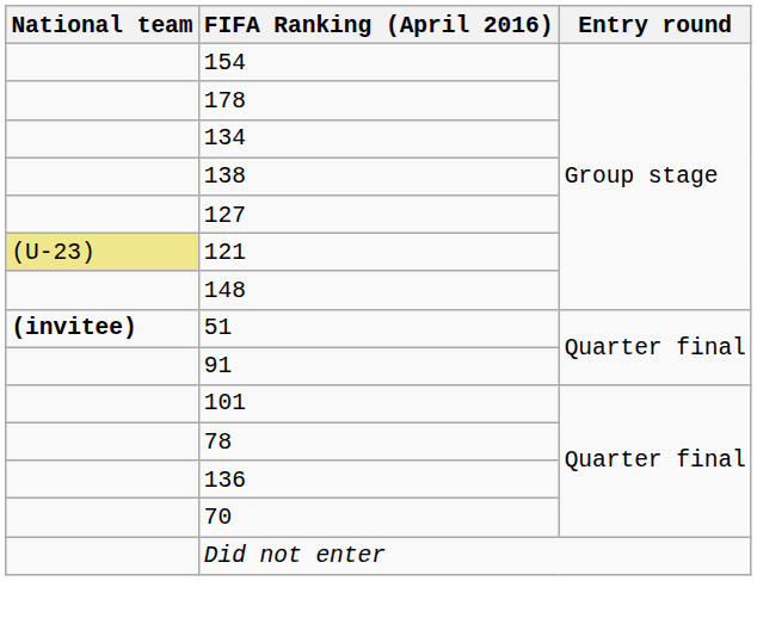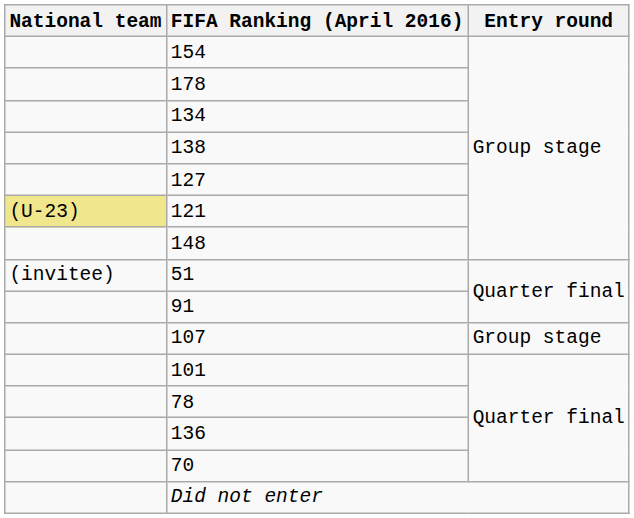 <table class="wikitable sortable">
 <tr>
 <th>National team</th>
 <th>FIFA Ranking (April 2016)</th>
 <th>Entry round</th>
 </tr>
 <tr>
 <td></td>
 <td>154</td>
 <td rowspan="7">Group stage</td>
 </tr>
 <tr>
 <td></td>
 <td>178</td>
 </tr>
 <tr>
 <td></td>
 <td>134</td>
 </tr>
 <tr>
 <td></td>
 <td>138</td>
 </tr>
 <tr>
 <td></td>
 <td>127</td>
 </tr>
 <tr>
 <td style="background: khaki;"> (U-23)</td>
 <td>121</td>
 </tr>
 <tr>
 <td></td>
 <td>148</td>
 </tr>
 <tr>
-<td><strong> (invitee)</strong></td>
+<td> (invitee)</td>
 <td>51</td>
 <td rowspan="2">Quarter final</td>
 </tr>
 <tr>
 <td></td>
 <td>91</td>
+</tr>
+<tr>
+<td></td>
+<td>107</td>
+<td>Group stage</td>
 </tr>
 <tr>
 <td></td>
 <td>101</td>
 <td rowspan="4">Quarter final</td>
 </tr>
 <tr>
 <td></td>
 <td>78</td>
 </tr>
 <tr>
 <td></td>
 <td>136</td>
 </tr>
 <tr>
 <td></td>
 <td>70</td>
 </tr>
 <tr>
 <td></td>
 <td colspan=2><div><em>Did not enter</em></div></td>
 </tr>
 </table>
